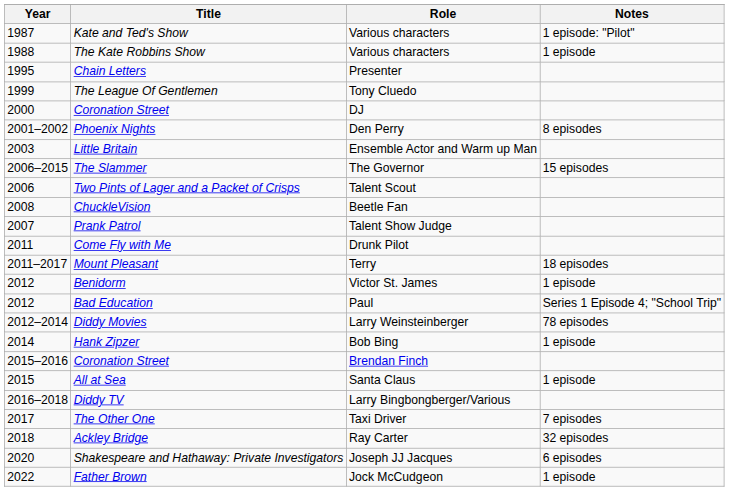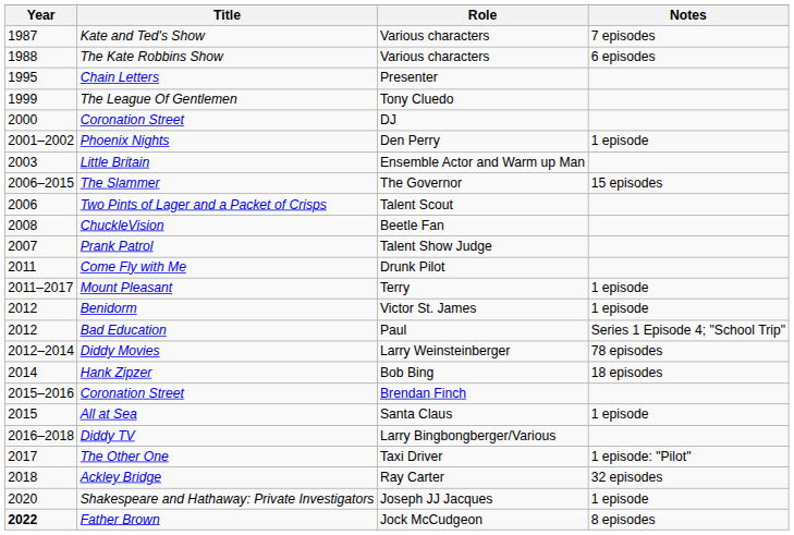 <table class="wikitable sortable">
 <tr style="background:#b0c4de; text-align:center;">
 </tr>
 <tr>
 <th>Year</th>
 <th>Title</th>
 <th>Role</th>
 <th>Notes</th>
 </tr>
 <tr>
 <td>1987</td>
 <td><em>Kate and Ted's Show</em></td>
 <td>Various characters</td>
-<td>1 episode: "Pilot"</td>
+<td>7 episodes</td>
 </tr>
 <tr>
 <td>1988</td>
 <td><em>The Kate Robbins Show</em></td>
 <td>Various characters</td>
-<td>1 episode</td>
+<td>6 episodes</td>
 </tr>
 <tr>
 <td>1995</td>
 <td><em><a href='#'>Chain Letters</a></em></td>
 <td>Presenter</td>
 <td></td>
 </tr>
 <tr>
 <td>1999</td>
 <td><em>The League Of Gentlemen</em></td>
 <td>Tony Cluedo</td>
 <td></td>
 </tr>
 <tr>
 <td>2000</td>
 <td><em><a href='#'>Coronation Street</a></em></td>
 <td>DJ</td>
 <td></td>
 </tr>
 <tr>
 <td>2001–2002</td>
 <td><em><a href='#'>Phoenix Nights</a></em></td>
 <td>Den Perry</td>
-<td>8 episodes</td>
+<td>1 episode</td>
 </tr>
 <tr>
 <td>2003</td>
 <td><em><a href='#'>Little Britain</a></em></td>
 <td>Ensemble Actor and Warm up Man</td>
 <td></td>
 </tr>
 <tr>
 <td>2006–2015</td>
 <td><em><a href='#'>The Slammer</a></em></td>
 <td>The Governor</td>
 <td>15 episodes</td>
 </tr>
 <tr>
 <td>2006</td>
 <td><em><a href='#'>Two Pints of Lager and a Packet of Crisps</a></em></td>
 <td>Talent Scout</td>
 <td></td>
 </tr>
 <tr>
 <td>2008</td>
 <td><em><a href='#'>ChuckleVision</a></em></td>
 <td>Beetle Fan</td>
 <td></td>
 </tr>
 <tr>
 <td>2007</td>
 <td><em><a href='#'>Prank Patrol</a></em></td>
 <td>Talent Show Judge</td>
 <td></td>
 </tr>
 <tr>
 <td>2011</td>
 <td><em><a href='#'>Come Fly with Me</a></em></td>
 <td>Drunk Pilot</td>
 <td></td>
 </tr>
 <tr>
 <td>2011–2017</td>
 <td><em><a href='#'>Mount Pleasant</a></em></td>
 <td>Terry</td>
-<td>18 episodes</td>
+<td>1 episode</td>
 </tr>
 <tr>
 <td>2012</td>
 <td><em><a href='#'>Benidorm</a></em></td>
 <td>Victor St. James</td>
 <td>1 episode</td>
 </tr>
 <tr>
 <td>2012</td>
 <td><em><a href='#'>Bad Education</a></em></td>
 <td>Paul</td>
 <td>Series 1 Episode 4; "School Trip"</td>
 </tr>
 <tr>
 <td>2012–2014</td>
 <td><em><a href='#'>Diddy Movies</a></em></td>
 <td>Larry Weinsteinberger</td>
 <td>78 episodes</td>
 </tr>
 <tr>
 <td>2014</td>
 <td><em><a href='#'>Hank Zipzer</a></em></td>
 <td>Bob Bing</td>
-<td>1 episode</td>
+<td>18 episodes</td>
 </tr>
 <tr>
 <td>2015–2016</td>
 <td><em><a href='#'>Coronation Street</a></em></td>
 <td><a href='#'>Brendan Finch</a></td>
 <td></td>
 </tr>
 <tr>
 <td>2015</td>
 <td><em><a href='#'>All at Sea</a></em></td>
 <td>Santa Claus</td>
 <td>1 episode</td>
 </tr>
 <tr>
 <td>2016–2018</td>
 <td><em><a href='#'>Diddy TV</a></em></td>
 <td>Larry Bingbongberger/Various</td>
 <td></td>
 </tr>
 <tr>
 <td>2017</td>
 <td><em> <a href='#'>The Other One</a></em></td>
 <td>Taxi Driver</td>
-<td>7 episodes</td>
+<td>1 episode: "Pilot"</td>
 </tr>
 <tr>
 <td>2018</td>
 <td><em><a href='#'>Ackley Bridge</a></em></td>
 <td>Ray Carter</td>
 <td>32 episodes</td>
 </tr>
 <tr>
 <td>2020</td>
 <td><em>Shakespeare and Hathaway: Private Investigators</em></td>
 <td>Joseph JJ Jacques</td>
-<td>6 episodes</td>
+<td>1 episode</td>
 </tr>
 <tr>
-<td>2022</td>
+<td><strong>2022</strong></td>
 <td><em> <a href='#'>Father Brown</a></em></td>
 <td>Jock McCudgeon</td>
-<td>1 episode</td>
+<td>8 episodes</td>
 </tr>
 </table>
